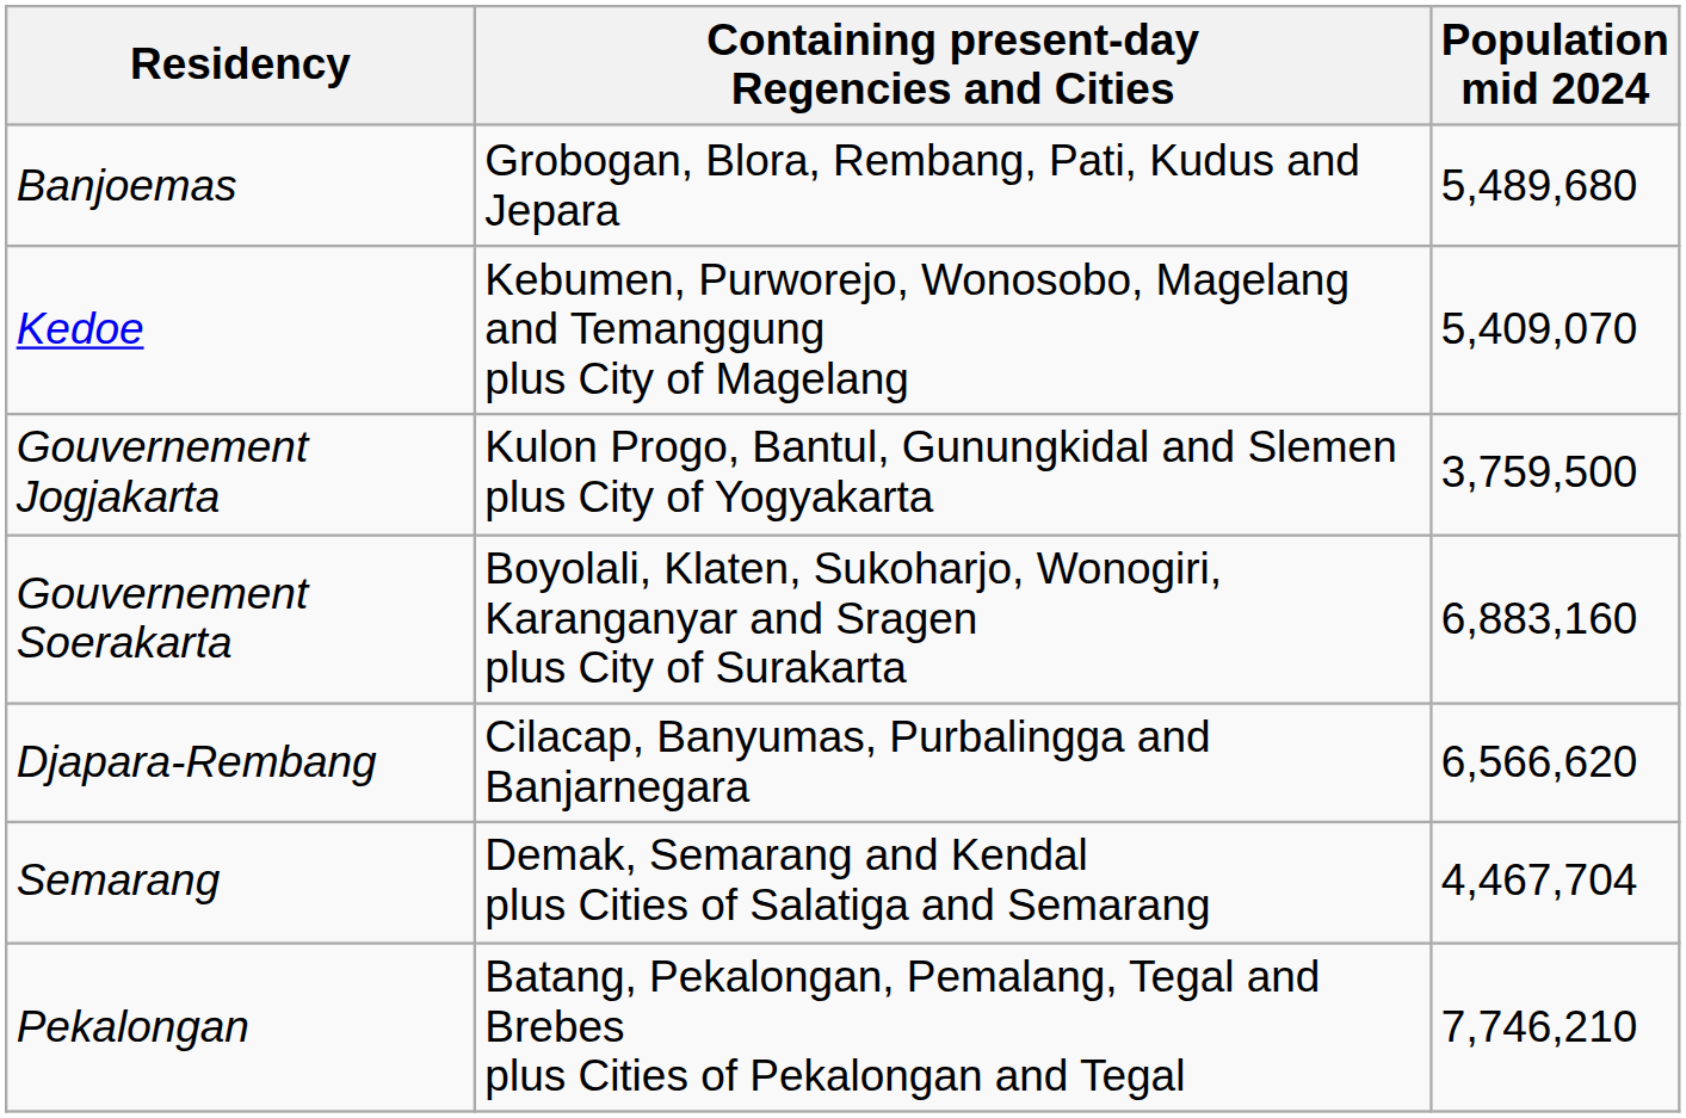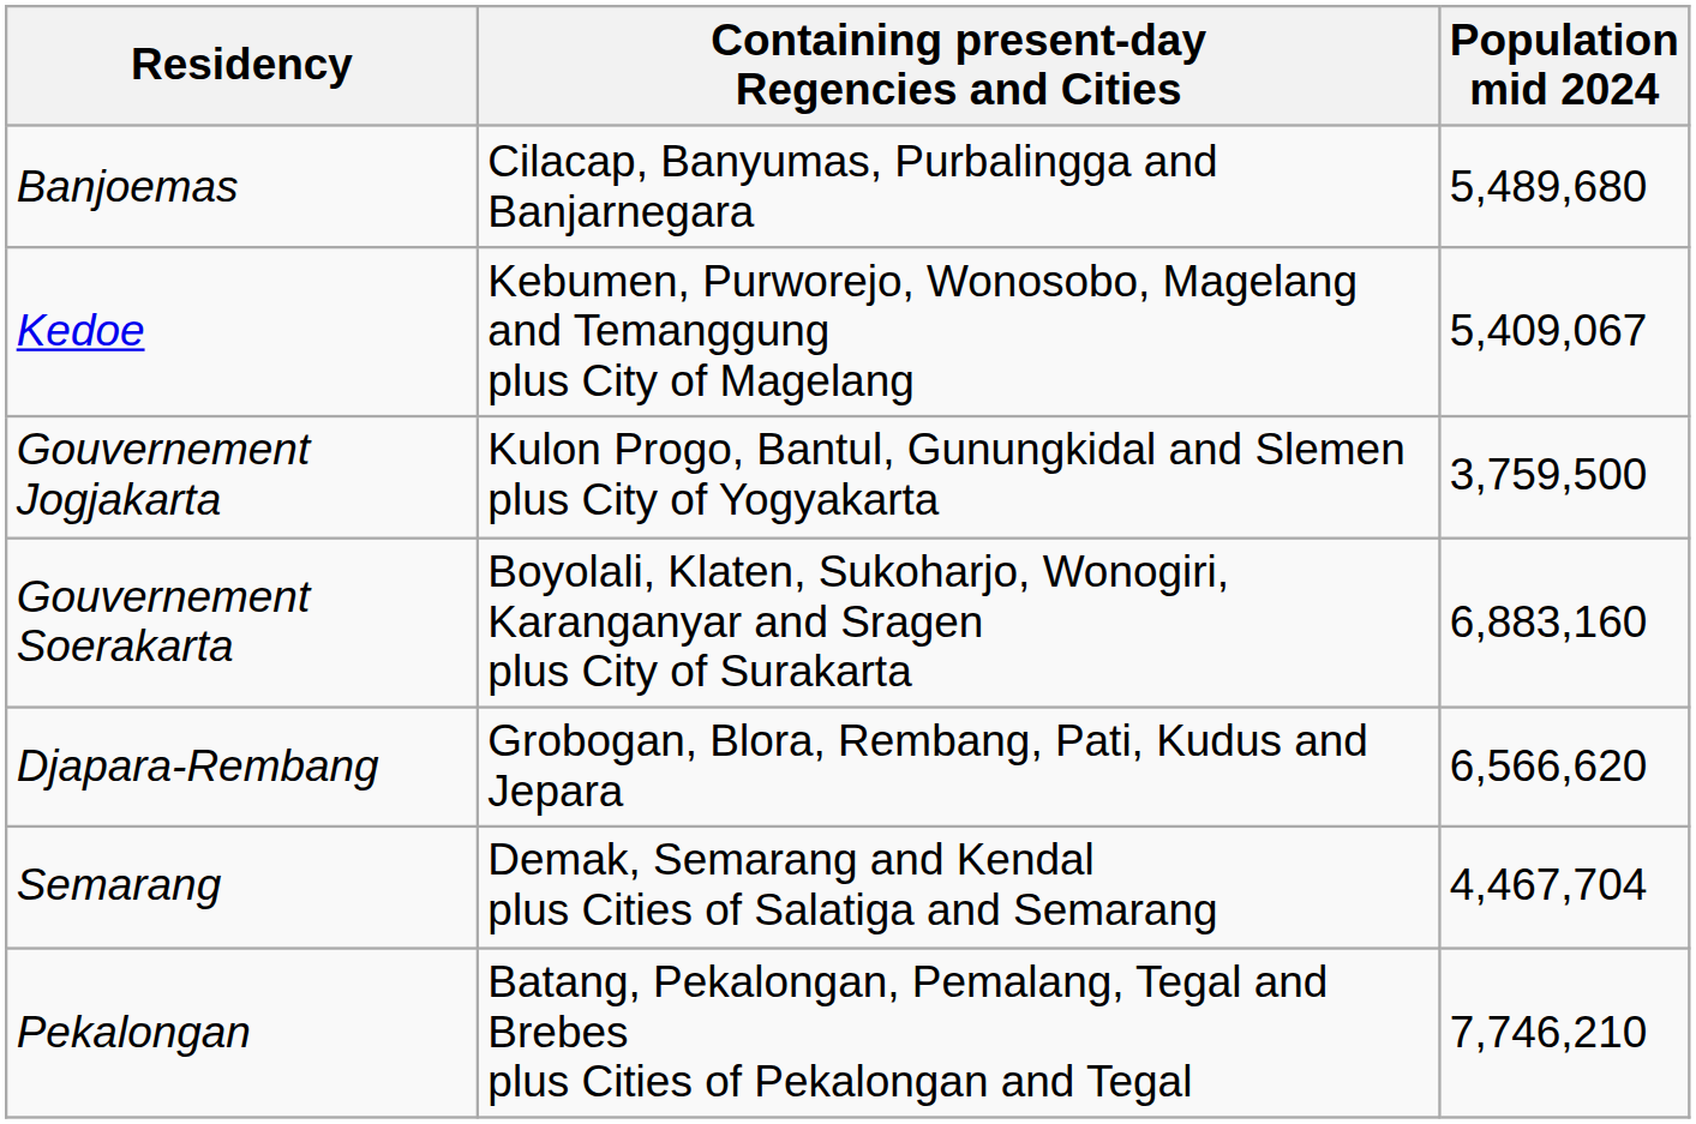 <table class="wikitable col3center">
 <tr>
 <th>Residency</th>
 <th>Containing present-day <br> Regencies and Cities</th>
 <th>Population <br>mid 2024</th>
 </tr>
 <tr>
 <td><em>Banjoemas</em></td>
-<td>Grobogan, Blora, Rembang, Pati, Kudus and Jepara</td>
+<td>Cilacap, Banyumas, Purbalingga and Banjarnegara</td>
 <td>5,489,680</td>
 </tr>
 <tr>
 <td><em><a href='#'>Kedoe</a></em></td>
 <td>Kebumen, Purworejo, Wonosobo, Magelang and Temanggung <br>plus City of Magelang</td>
-<td>5,409,070</td>
+<td>5,409,067</td>
 </tr>
 <tr>
 <td><em>Gouvernement Jogjakarta</em></td>
 <td>Kulon Progo, Bantul, Gunungkidal and Slemen <br>plus City of Yogyakarta</td>
 <td>3,759,500</td>
 </tr>
 <tr>
 <td><em>Gouvernement Soerakarta</em></td>
 <td>Boyolali, Klaten, Sukoharjo, Wonogiri, Karanganyar and Sragen <br>plus City of Surakarta</td>
 <td>6,883,160</td>
 </tr>
 <tr>
 <td><em>Djapara-Rembang</em></td>
-<td>Cilacap, Banyumas, Purbalingga and Banjarnegara</td>
+<td>Grobogan, Blora, Rembang, Pati, Kudus and Jepara</td>
 <td>6,566,620</td>
 </tr>
 <tr>
 <td><em>Semarang</em></td>
 <td>Demak, Semarang and Kendal <br>plus Cities of Salatiga and Semarang</td>
 <td>4,467,704</td>
 </tr>
 <tr>
 <td><em>Pekalongan</em></td>
 <td>Batang, Pekalongan, Pemalang, Tegal and Brebes <br>plus Cities of Pekalongan and Tegal</td>
 <td>7,746,210</td>
 </tr>
 </table>
